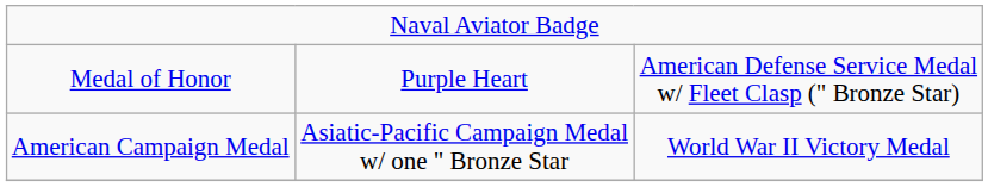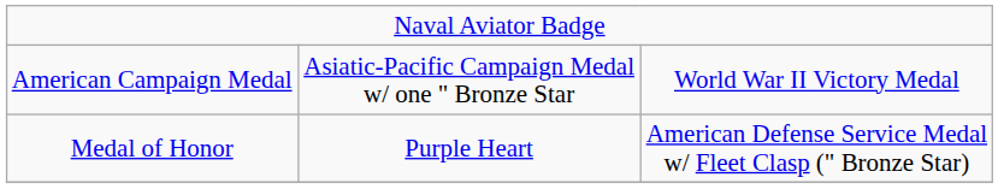 <table class="wikitable" style="margin:1em auto; text-align:center;">
 <tr>
 <td colspan="3"><a href='#'>Naval Aviator Badge</a></td>
+</tr>
+<tr>
+<td><a href='#'>American Campaign Medal</a></td>
+<td><a href='#'>Asiatic-Pacific Campaign Medal</a><br>w/ one " Bronze Star</td>
+<td><a href='#'>World War II Victory Medal</a></td>
 </tr>
 <tr>
 <td><a href='#'>Medal of Honor</a></td>
 <td><a href='#'>Purple Heart</a></td>
 <td><a href='#'>American Defense Service Medal</a><br>w/ <a href='#'>Fleet Clasp</a> (" Bronze Star)</td>
 </tr>
 <tr>
-<td><a href='#'>American Campaign Medal</a></td>
-<td><a href='#'>Asiatic-Pacific Campaign Medal</a><br>w/ one " Bronze Star</td>
-<td><a href='#'>World War II Victory Medal</a></td>
-</tr>
-<tr>
 </tr>
 </table>
